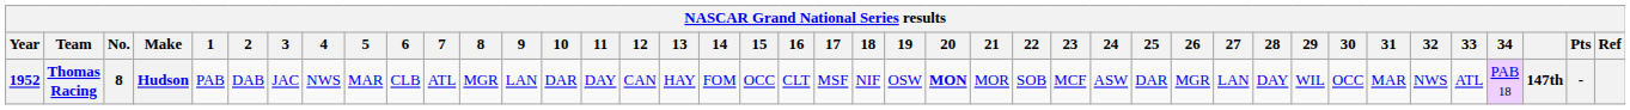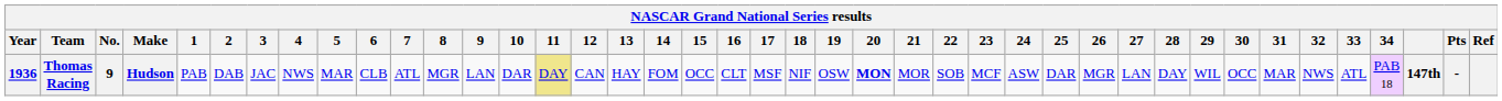 <table class="wikitable" style="text-align:center; font-size:75%">
 <tr>
 <th colspan=61><a href='#'>NASCAR Grand National Series</a> results</th>
 </tr>
 <tr>
 <th>Year</th>
 <th>Team</th>
 <th>No.</th>
 <th>Make</th>
 <th>1</th>
 <th>2</th>
 <th>3</th>
 <th>4</th>
 <th>5</th>
 <th>6</th>
 <th>7</th>
 <th>8</th>
 <th>9</th>
 <th>10</th>
 <th>11</th>
 <th>12</th>
 <th>13</th>
 <th>14</th>
 <th>15</th>
 <th>16</th>
 <th>17</th>
 <th>18</th>
 <th>19</th>
 <th>20</th>
 <th>21</th>
 <th>22</th>
 <th>23</th>
 <th>24</th>
 <th>25</th>
 <th>26</th>
 <th>27</th>
 <th>28</th>
 <th>29</th>
 <th>30</th>
 <th>31</th>
 <th>32</th>
 <th>33</th>
 <th>34</th>
 <th></th>
 <th>Pts</th>
 <th>Ref</th>
 </tr>
 <tr>
-<th><a href='#'>1952</a></th>
+<th><a href='#'>1936</a></th>
 <th><a href='#'>Thomas Racing</a></th>
-<th>8</th>
+<th>9</th>
 <th><a href='#'>Hudson</a></th>
 <td><a href='#'>PAB</a></td>
 <td><a href='#'>DAB</a></td>
 <td><a href='#'>JAC</a></td>
 <td><a href='#'>NWS</a></td>
 <td><a href='#'>MAR</a></td>
 <td><a href='#'>CLB</a></td>
 <td><a href='#'>ATL</a></td>
 <td><a href='#'>MGR</a></td>
 <td><a href='#'>LAN</a></td>
 <td><a href='#'>DAR</a></td>
-<td><a href='#'>DAY</a></td>
+<td style="background: khaki;"><a href='#'>DAY</a></td>
 <td><a href='#'>CAN</a></td>
 <td><a href='#'>HAY</a></td>
 <td><a href='#'>FOM</a></td>
 <td><a href='#'>OCC</a></td>
 <td><a href='#'>CLT</a></td>
 <td><a href='#'>MSF</a></td>
 <td><a href='#'>NIF</a></td>
 <td><a href='#'>OSW</a></td>
 <td><strong><a href='#'>MON</a></strong></td>
 <td><a href='#'>MOR</a></td>
 <td><a href='#'>SOB</a></td>
 <td><a href='#'>MCF</a></td>
 <td><a href='#'>ASW</a></td>
 <td><a href='#'>DAR</a></td>
 <td><a href='#'>MGR</a></td>
 <td><a href='#'>LAN</a></td>
 <td><a href='#'>DAY</a></td>
 <td><a href='#'>WIL</a></td>
 <td><a href='#'>OCC</a></td>
 <td><a href='#'>MAR</a></td>
 <td><a href='#'>NWS</a></td>
 <td><a href='#'>ATL</a></td>
 <td style="background:#EFCFFF;"><a href='#'>PAB</a><br><small>18</small></td>
 <th>147th</th>
 <th>-</th>
 <th></th>
 </tr>
 </table>
